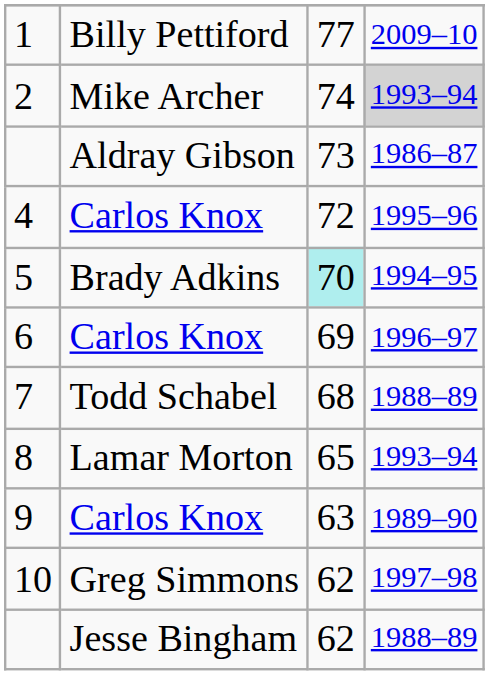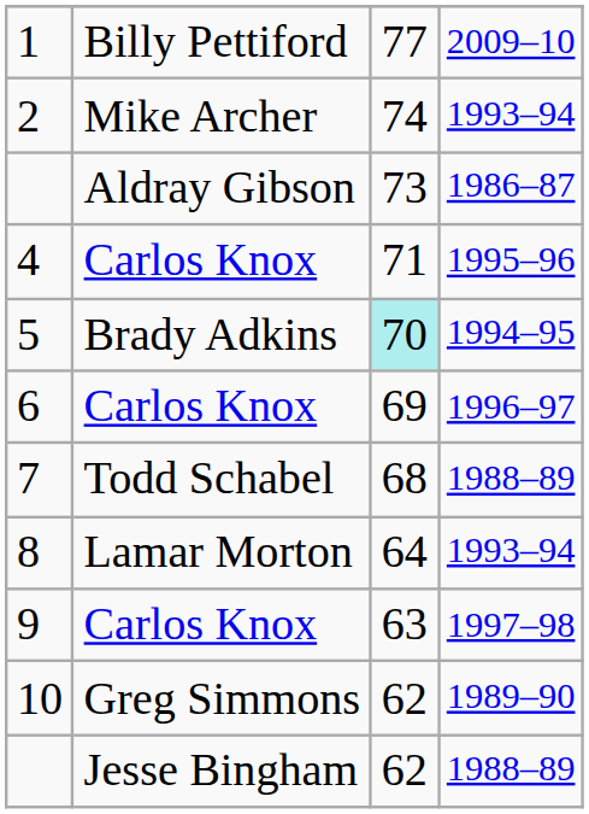 <table class="wikitable">
 <tr>
 </tr>
 <tr>
 <td>1</td>
 <td>Billy Pettiford</td>
 <td>77</td>
 <td style="font-size:80%;"><a href='#'>2009–10</a></td>
 </tr>
 <tr>
 <td>2</td>
 <td>Mike Archer</td>
 <td>74</td>
-<td style="background: lightgrey; font-size:80%;"><a href='#'>1993–94</a></td>
+<td style="font-size:80%;"><a href='#'>1993–94</a></td>
 </tr>
 <tr>
 <td></td>
 <td>Aldray Gibson</td>
 <td>73</td>
 <td style="font-size:80%;"><a href='#'>1986–87</a></td>
 </tr>
 <tr>
 <td>4</td>
 <td><a href='#'>Carlos Knox</a></td>
-<td>72</td>
+<td>71</td>
 <td style="font-size:80%;"><a href='#'>1995–96</a></td>
 </tr>
 <tr>
 <td>5</td>
 <td>Brady Adkins</td>
 <td style="background: paleturquoise;">70</td>
 <td style="font-size:80%;"><a href='#'>1994–95</a></td>
 </tr>
 <tr>
 <td>6</td>
 <td><a href='#'>Carlos Knox</a></td>
 <td>69</td>
 <td style="font-size:80%;"><a href='#'>1996–97</a></td>
 </tr>
 <tr>
 <td>7</td>
 <td>Todd Schabel</td>
 <td>68</td>
 <td style="font-size:80%;"><a href='#'>1988–89</a></td>
 </tr>
 <tr>
 <td>8</td>
 <td>Lamar Morton</td>
-<td>65</td>
+<td>64</td>
 <td style="font-size:80%;"><a href='#'>1993–94</a></td>
 </tr>
 <tr>
 <td>9</td>
 <td><a href='#'>Carlos Knox</a></td>
 <td>63</td>
-<td style="font-size:80%;"><a href='#'>1989–90</a></td>
+<td style="font-size:80%;"><a href='#'>1997–98</a></td>
 </tr>
 <tr>
 <td>10</td>
 <td>Greg Simmons</td>
 <td>62</td>
-<td style="font-size:80%;"><a href='#'>1997–98</a></td>
+<td style="font-size:80%;"><a href='#'>1989–90</a></td>
 </tr>
 <tr>
 <td></td>
 <td>Jesse Bingham</td>
 <td>62</td>
 <td style="font-size:80%;"><a href='#'>1988–89</a></td>
 </tr>
 </table>
